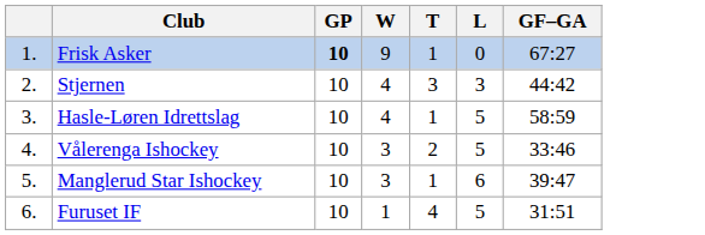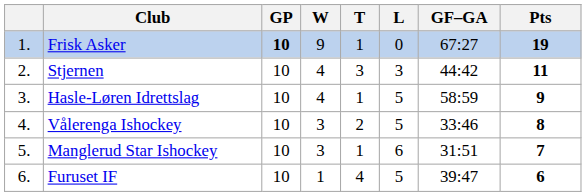 <table class="wikitable">
 <tr>
 <th width="30"></th>
 <th width="200">Club</th>
 <th width="30">GP</th>
 <th width="30">W</th>
 <th width="30">T</th>
 <th width="30">L</th>
 <th width="70">GF–GA</th>
+<th width="70">Pts</th>
 </tr>
 <tr bgcolor="#BCD2EE" align="center">
 <td>1.</td>
 <td align="left"><a href='#'>Frisk Asker</a></td>
 <td><strong>10</strong></td>
 <td>9</td>
 <td>1</td>
 <td>0</td>
 <td>67:27</td>
+<td><strong>19</strong></td>
 </tr>
 <tr bgcolor="#FFFFFF" align="center">
 <td>2.</td>
 <td align="left"><a href='#'>Stjernen</a></td>
 <td>10</td>
 <td>4</td>
 <td>3</td>
 <td>3</td>
 <td>44:42</td>
+<td><strong>11</strong></td>
 </tr>
 <tr bgcolor="#FFFFFF" align="center">
 <td>3.</td>
 <td align="left"><a href='#'>Hasle-Løren Idrettslag</a></td>
 <td>10</td>
 <td>4</td>
 <td>1</td>
 <td>5</td>
 <td>58:59</td>
+<td><strong>9</strong></td>
 </tr>
 <tr bgcolor="#FFFFFF" align="center">
 <td>4.</td>
 <td align="left"><a href='#'>Vålerenga Ishockey</a></td>
 <td>10</td>
 <td>3</td>
 <td>2</td>
 <td>5</td>
 <td>33:46</td>
+<td><strong>8</strong></td>
 </tr>
 <tr bgcolor="#FFFFFF" align="center">
 <td>5.</td>
 <td align="left"><a href='#'>Manglerud Star Ishockey</a></td>
 <td>10</td>
 <td>3</td>
 <td>1</td>
 <td>6</td>
-<td>39:47</td>
+<td>31:51</td>
+<td><strong>7</strong></td>
 </tr>
 <tr bgcolor="#FFFFFF" align="center">
 <td>6.</td>
 <td align="left"><a href='#'>Furuset IF</a></td>
 <td>10</td>
 <td>1</td>
 <td>4</td>
 <td>5</td>
-<td>31:51</td>
+<td>39:47</td>
+<td><strong>6</strong></td>
 </tr>
 </table>
